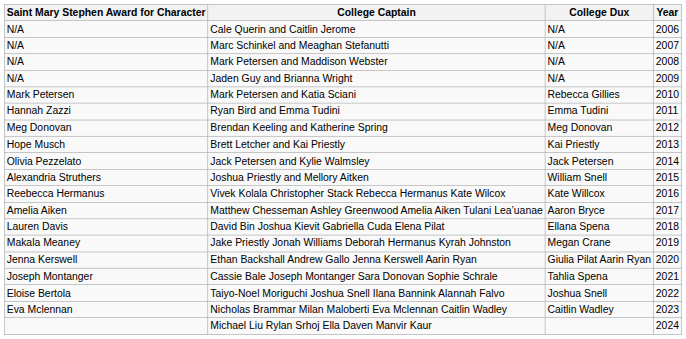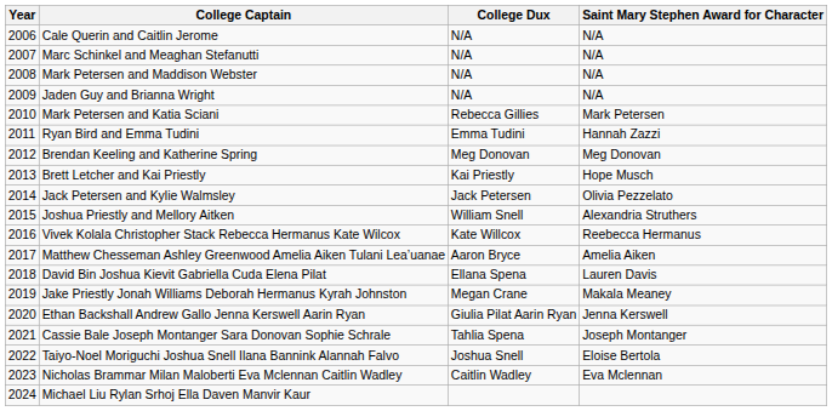 <table class="wikitable">
 <tr>
-<th>Saint Mary Stephen Award for Character</th>
+<th>Year</th>
 <th>College Captain</th>
 <th>College Dux</th>
-<th>Year</th>
+<th>Saint Mary Stephen Award for Character</th>
 </tr>
 <tr>
-<td>N/A</td>
+<td>2006</td>
 <td>Cale Querin and Caitlin Jerome</td>
 <td>N/A</td>
-<td>2006</td>
+<td>N/A</td>
 </tr>
 <tr>
-<td>N/A</td>
+<td>2007</td>
 <td>Marc Schinkel and Meaghan Stefanutti</td>
 <td>N/A</td>
-<td>2007</td>
+<td>N/A</td>
 </tr>
 <tr>
-<td>N/A</td>
+<td>2008</td>
 <td>Mark Petersen and Maddison Webster</td>
 <td>N/A</td>
-<td>2008</td>
+<td>N/A</td>
 </tr>
 <tr>
-<td>N/A</td>
+<td>2009</td>
 <td>Jaden Guy and Brianna Wright</td>
 <td>N/A</td>
-<td>2009</td>
+<td>N/A</td>
 </tr>
 <tr>
-<td>Mark Petersen</td>
+<td>2010</td>
 <td>Mark Petersen and Katia Sciani</td>
 <td>Rebecca Gillies</td>
-<td>2010</td>
+<td>Mark Petersen</td>
 </tr>
 <tr>
-<td>Hannah Zazzi</td>
+<td>2011</td>
 <td>Ryan Bird and Emma Tudini</td>
 <td>Emma Tudini</td>
-<td>2011</td>
+<td>Hannah Zazzi</td>
 </tr>
 <tr>
-<td>Meg Donovan</td>
+<td>2012</td>
 <td>Brendan Keeling and Katherine Spring</td>
 <td>Meg Donovan</td>
-<td>2012</td>
+<td>Meg Donovan</td>
 </tr>
 <tr>
-<td>Hope Musch</td>
+<td>2013</td>
 <td>Brett Letcher and Kai Priestly</td>
 <td>Kai Priestly</td>
-<td>2013</td>
+<td>Hope Musch</td>
 </tr>
 <tr>
-<td>Olivia Pezzelato</td>
+<td>2014</td>
 <td>Jack Petersen and Kylie Walmsley</td>
 <td>Jack Petersen</td>
-<td>2014</td>
+<td>Olivia Pezzelato</td>
 </tr>
 <tr>
-<td>Alexandria Struthers</td>
+<td>2015</td>
 <td>Joshua Priestly and Mellory Aitken</td>
 <td>William Snell</td>
-<td>2015</td>
+<td>Alexandria Struthers</td>
 </tr>
 <tr>
-<td>Reebecca Hermanus</td>
+<td>2016</td>
 <td>Vivek Kolala Christopher Stack Rebecca Hermanus Kate Wilcox</td>
 <td>Kate Willcox</td>
-<td>2016</td>
+<td>Reebecca Hermanus</td>
 </tr>
 <tr>
-<td>Amelia Aiken</td>
+<td>2017</td>
 <td>Matthew Chesseman Ashley Greenwood Amelia Aiken Tulani Lea’uanae</td>
 <td>Aaron Bryce</td>
-<td>2017</td>
+<td>Amelia Aiken</td>
 </tr>
 <tr>
-<td>Lauren Davis</td>
+<td>2018</td>
 <td>David Bin Joshua Kievit Gabriella Cuda Elena Pilat</td>
 <td>Ellana Spena</td>
-<td>2018</td>
+<td>Lauren Davis</td>
 </tr>
 <tr>
-<td>Makala Meaney</td>
+<td>2019</td>
 <td>Jake Priestly Jonah Williams Deborah Hermanus Kyrah Johnston</td>
 <td>Megan Crane</td>
-<td>2019</td>
+<td>Makala Meaney</td>
 </tr>
 <tr>
-<td>Jenna Kerswell</td>
+<td>2020</td>
 <td>Ethan Backshall Andrew Gallo Jenna Kerswell Aarin Ryan</td>
 <td>Giulia Pilat Aarin Ryan</td>
-<td>2020</td>
+<td>Jenna Kerswell</td>
 </tr>
 <tr>
-<td>Joseph Montanger</td>
+<td>2021</td>
 <td>Cassie Bale Joseph Montanger Sara Donovan Sophie Schrale</td>
 <td>Tahlia Spena</td>
-<td>2021</td>
+<td>Joseph Montanger</td>
 </tr>
 <tr>
-<td>Eloise Bertola</td>
+<td>2022</td>
 <td>Taiyo-Noel Moriguchi Joshua Snell Ilana Bannink Alannah Falvo</td>
 <td>Joshua Snell</td>
-<td>2022</td>
+<td>Eloise Bertola</td>
 </tr>
 <tr>
-<td>Eva Mclennan</td>
+<td>2023</td>
 <td>Nicholas Brammar Milan Maloberti Eva Mclennan Caitlin Wadley</td>
 <td>Caitlin Wadley</td>
-<td>2023</td>
+<td>Eva Mclennan</td>
 </tr>
 <tr>
-<td></td>
+<td>2024</td>
 <td>Michael Liu Rylan Srhoj Ella Daven Manvir Kaur</td>
 <td></td>
-<td>2024</td>
+<td></td>
 </tr>
 </table>
